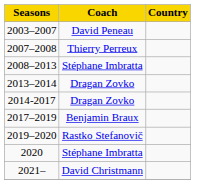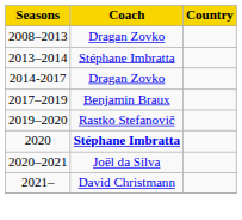 <table class="wikitable" style="text-align: center;">
 <tr>
 <th style="color:black; background:#FaD600">Seasons</th>
 <th style="color:black; background:#FaD600">Coach</th>
 <th style="color:black; background:#FaD600">Country</th>
 </tr>
 <tr>
-<td style="text-align: center">2003–2007</td>
-<td style="text-align: center"><a href='#'>David Peneau</a></td>
-<td style="text-align: center"></td>
-</tr>
-<tr>
-<td style="text-align: center">2007–2008</td>
-<td style="text-align: center"><a href='#'>Thierry Perreux</a></td>
-<td style="text-align: center"></td>
-</tr>
-<tr>
 <td style="text-align: center">2008–2013</td>
-<td style="text-align: center"><a href='#'>Stéphane Imbratta</a></td>
+<td style="text-align: center"><a href='#'>Dragan Zovko</a></td>
 <td style="text-align: center"></td>
 </tr>
 <tr>
 <td style="text-align: center">2013–2014</td>
-<td style="text-align: center"><a href='#'>Dragan Zovko</a></td>
+<td style="text-align: center"><a href='#'>Stéphane Imbratta</a></td>
 <td style="text-align: center"></td>
 </tr>
 <tr>
 <td style="text-align: center">2014-2017</td>
 <td style="text-align: center"><a href='#'>Dragan Zovko</a></td>
 <td style="text-align: center"></td>
 </tr>
 <tr>
 <td style="text-align: center">2017–2019</td>
 <td style="text-align: center"><a href='#'>Benjamin Braux</a></td>
 <td style="text-align: center"></td>
 </tr>
 <tr>
 <td style="text-align: center">2019–2020</td>
 <td style="text-align: center"><a href='#'>Rastko Stefanovič</a></td>
 <td style="text-align: center"></td>
 </tr>
 <tr>
 <td style="text-align: center">2020</td>
-<td style="text-align: center"><a href='#'>Stéphane Imbratta</a></td>
+<td style="text-align: center"><strong><a href='#'>Stéphane Imbratta</a></strong></td>
+<td style="text-align: center"></td>
+</tr>
+<tr>
+<td style="text-align: center">2020–2021</td>
+<td style="text-align: center"><a href='#'>Joël da Silva</a></td>
 <td style="text-align: center"></td>
 </tr>
 <tr>
 <td style="text-align: center">2021–</td>
 <td style="text-align: center"><a href='#'>David Christmann</a></td>
 <td style="text-align: center"></td>
 </tr>
 <tr>
 </tr>
 </table>
